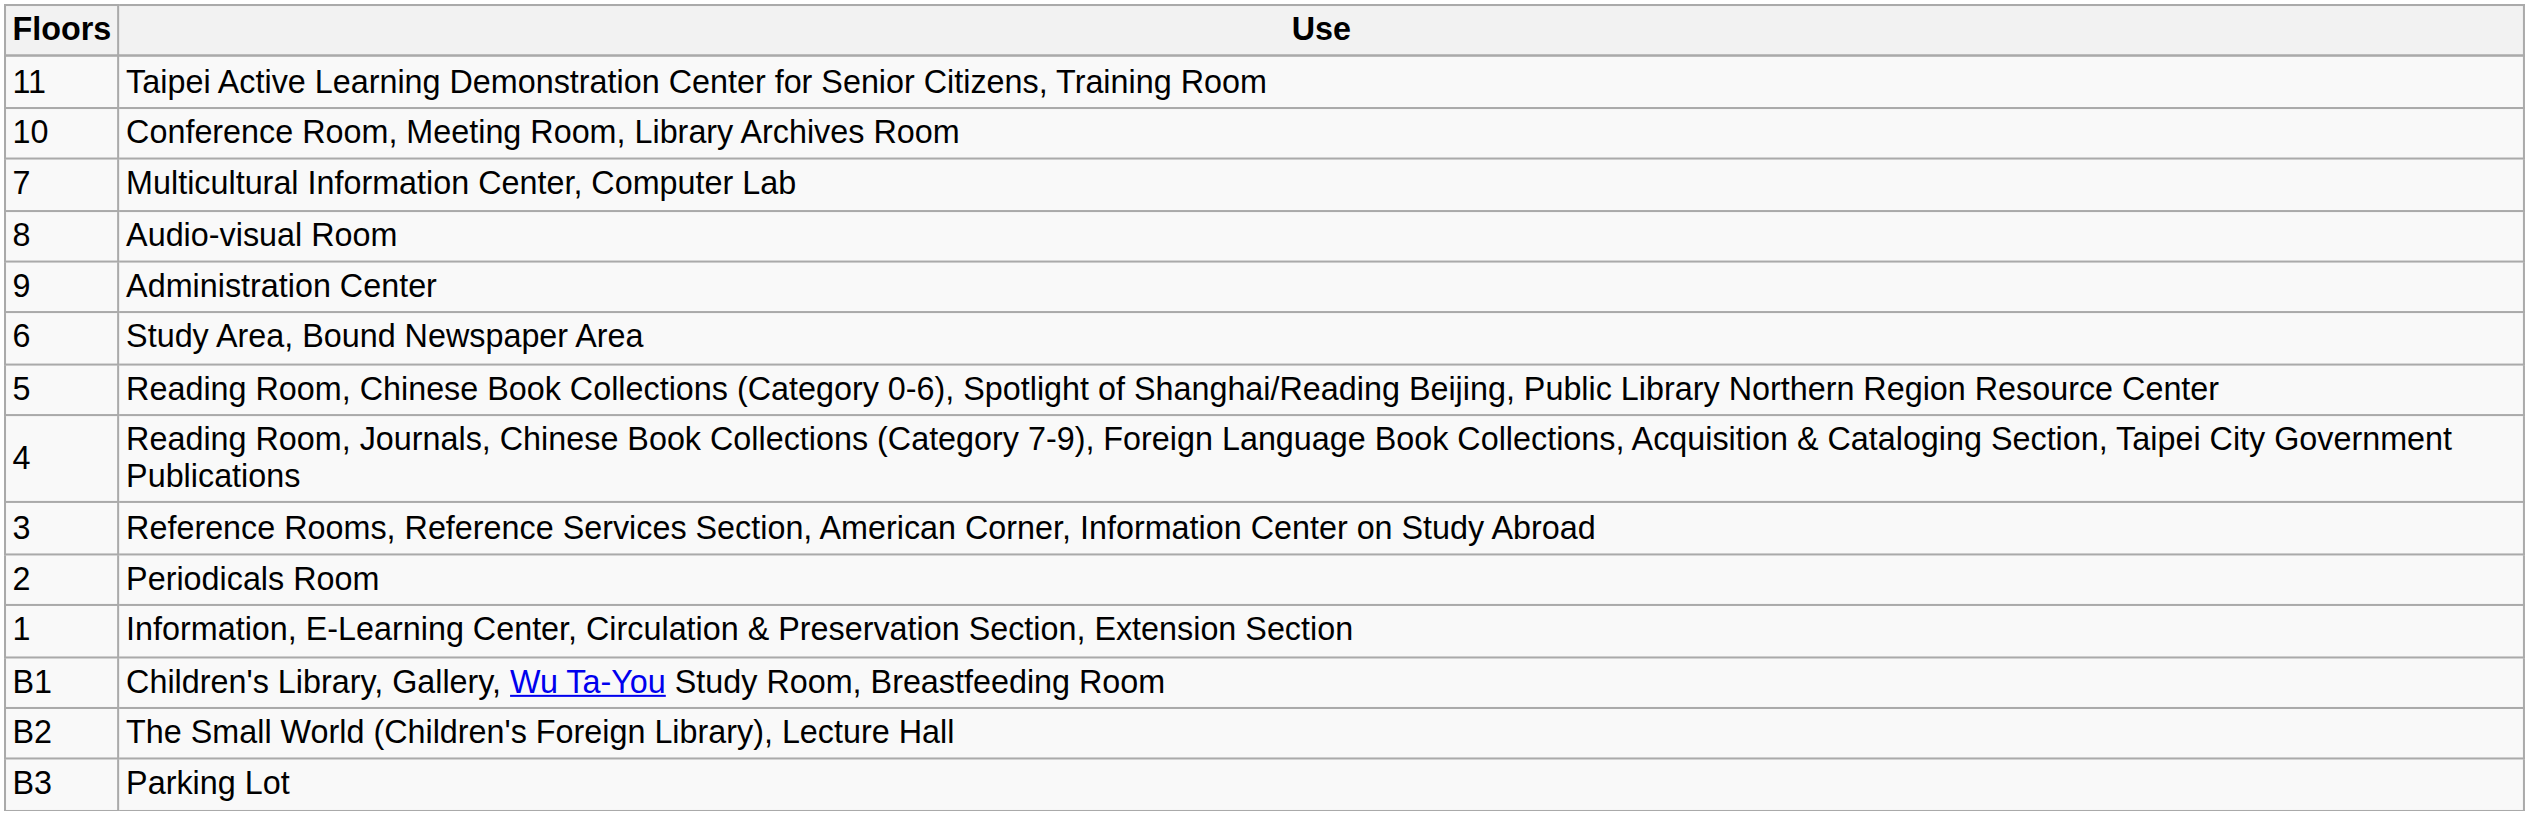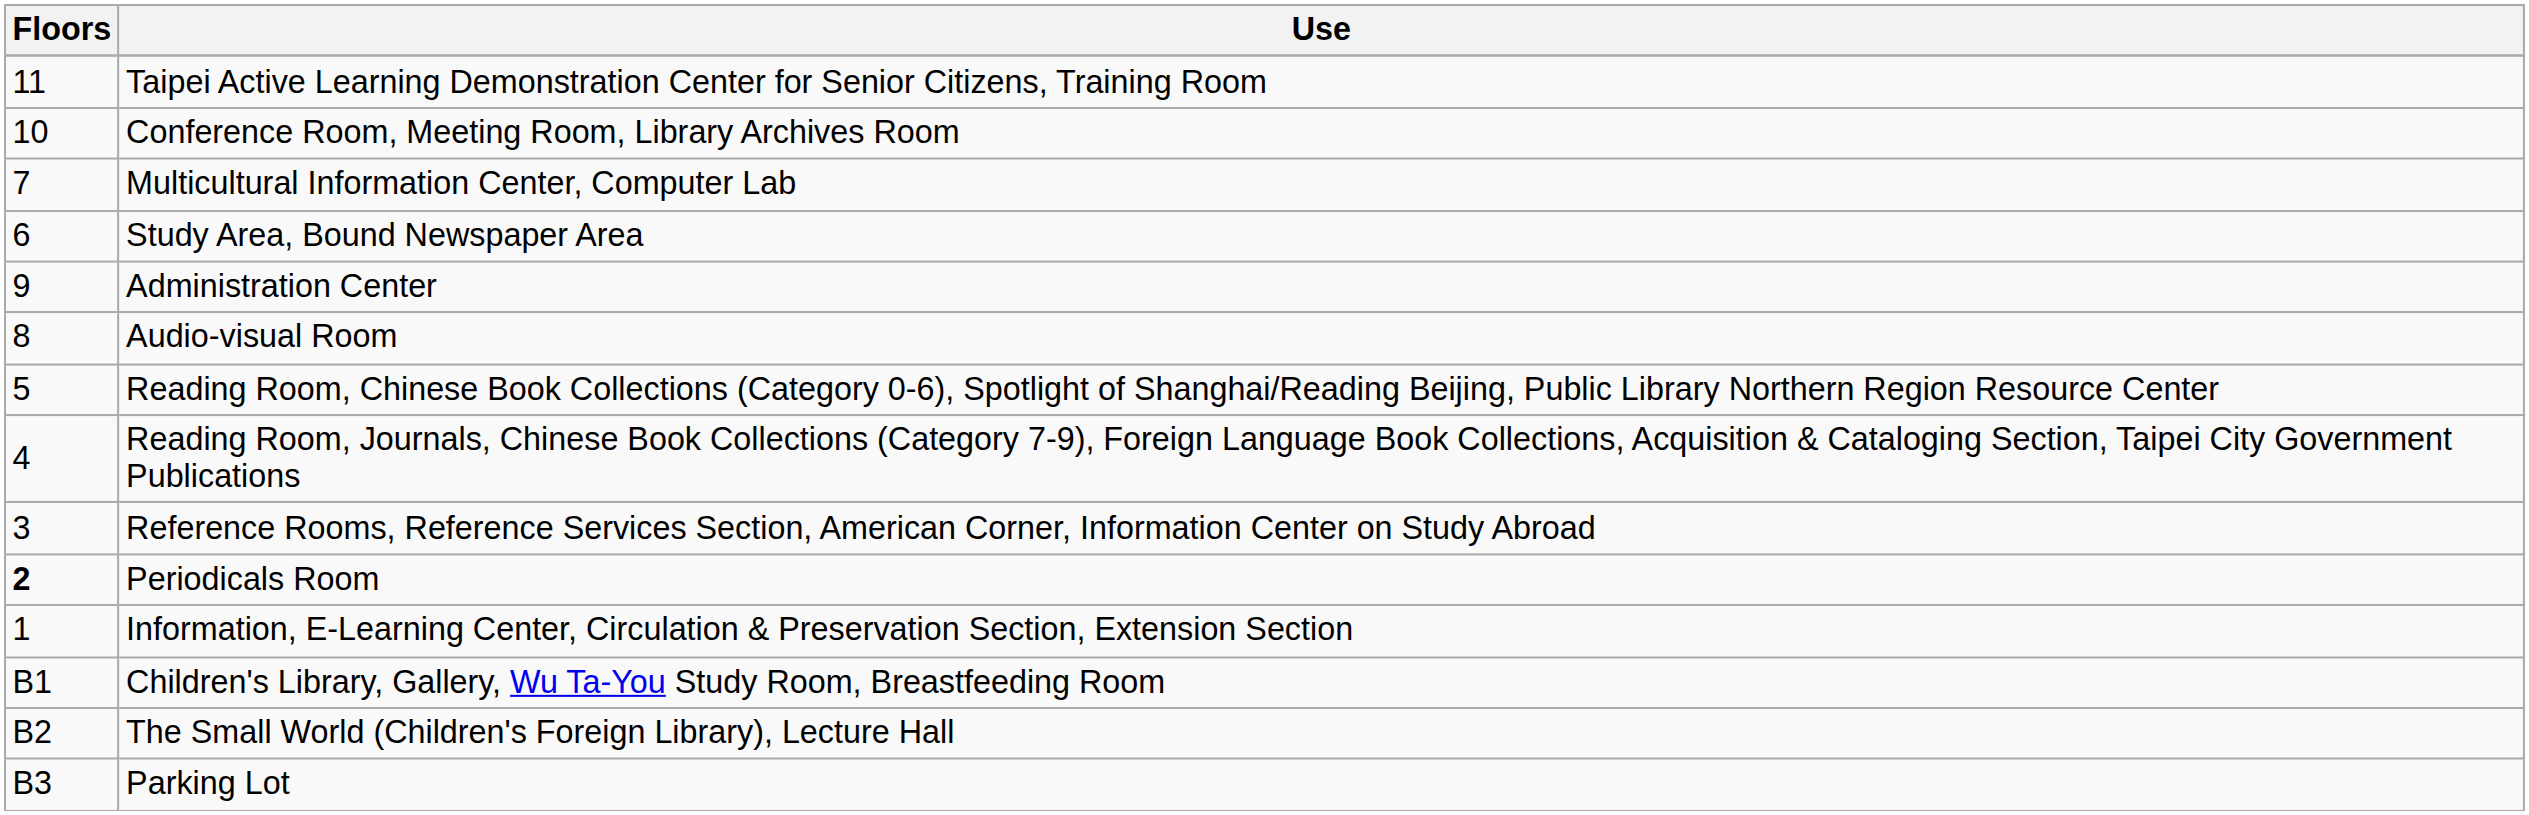 <table class="wikitable">
 <tr>
 <th>Floors</th>
 <th>Use</th>
 </tr>
 <tr align=center bgcolor=>
 </tr>
 <tr>
 <td>11</td>
 <td>Taipei Active Learning Demonstration Center for Senior Citizens, Training Room</td>
 </tr>
 <tr>
 <td>10</td>
 <td>Conference Room, Meeting Room, Library Archives Room</td>
 </tr>
 <tr>
 <td>7</td>
 <td>Multicultural Information Center, Computer Lab</td>
 </tr>
 <tr>
-<td>8</td>
-<td>Audio-visual Room</td>
+<td>6</td>
+<td>Study Area, Bound Newspaper Area</td>
 </tr>
 <tr>
 <td>9</td>
 <td>Administration Center</td>
 </tr>
 <tr>
-<td>6</td>
-<td>Study Area, Bound Newspaper Area</td>
+<td>8</td>
+<td>Audio-visual Room</td>
 </tr>
 <tr>
 <td>5</td>
 <td>Reading Room, Chinese Book Collections (Category 0-6), Spotlight of Shanghai/Reading Beijing, Public Library Northern Region Resource Center</td>
 </tr>
 <tr>
 <td>4</td>
 <td>Reading Room, Journals, Chinese Book Collections (Category 7-9), Foreign Language Book Collections, Acquisition & Cataloging Section, Taipei City Government Publications</td>
 </tr>
 <tr>
 <td>3</td>
 <td>Reference Rooms, Reference Services Section, American Corner, Information Center on Study Abroad</td>
 </tr>
 <tr>
-<td>2</td>
+<td><strong>2</strong></td>
 <td>Periodicals Room</td>
 </tr>
 <tr>
 <td>1</td>
 <td>Information, E-Learning Center, Circulation & Preservation Section, Extension Section</td>
 </tr>
 <tr>
 <td>B1</td>
 <td>Children's Library, Gallery, <a href='#'>Wu Ta-You</a> Study Room, Breastfeeding Room</td>
 </tr>
 <tr>
 <td>B2</td>
 <td>The Small World (Children's Foreign Library), Lecture Hall</td>
 </tr>
 <tr>
 <td>B3</td>
 <td>Parking Lot</td>
 </tr>
 </table>
